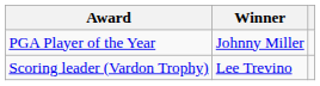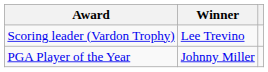 <table class="wikitable">
 <tr>
 <th>Award</th>
 <th>Winner</th>
 <th></th>
 </tr>
 <tr>
+<td><a href='#'>Scoring leader (Vardon Trophy)</a></td>
+<td> <a href='#'>Lee Trevino</a></td>
+<td></td>
+</tr>
+<tr>
 <td><a href='#'>PGA Player of the Year</a></td>
 <td> <a href='#'>Johnny Miller</a></td>
 <td></td>
 </tr>
-<tr>
-<td><a href='#'>Scoring leader (Vardon Trophy)</a></td>
-<td> <a href='#'>Lee Trevino</a></td>
-<td></td>
-</tr>
 </table>
